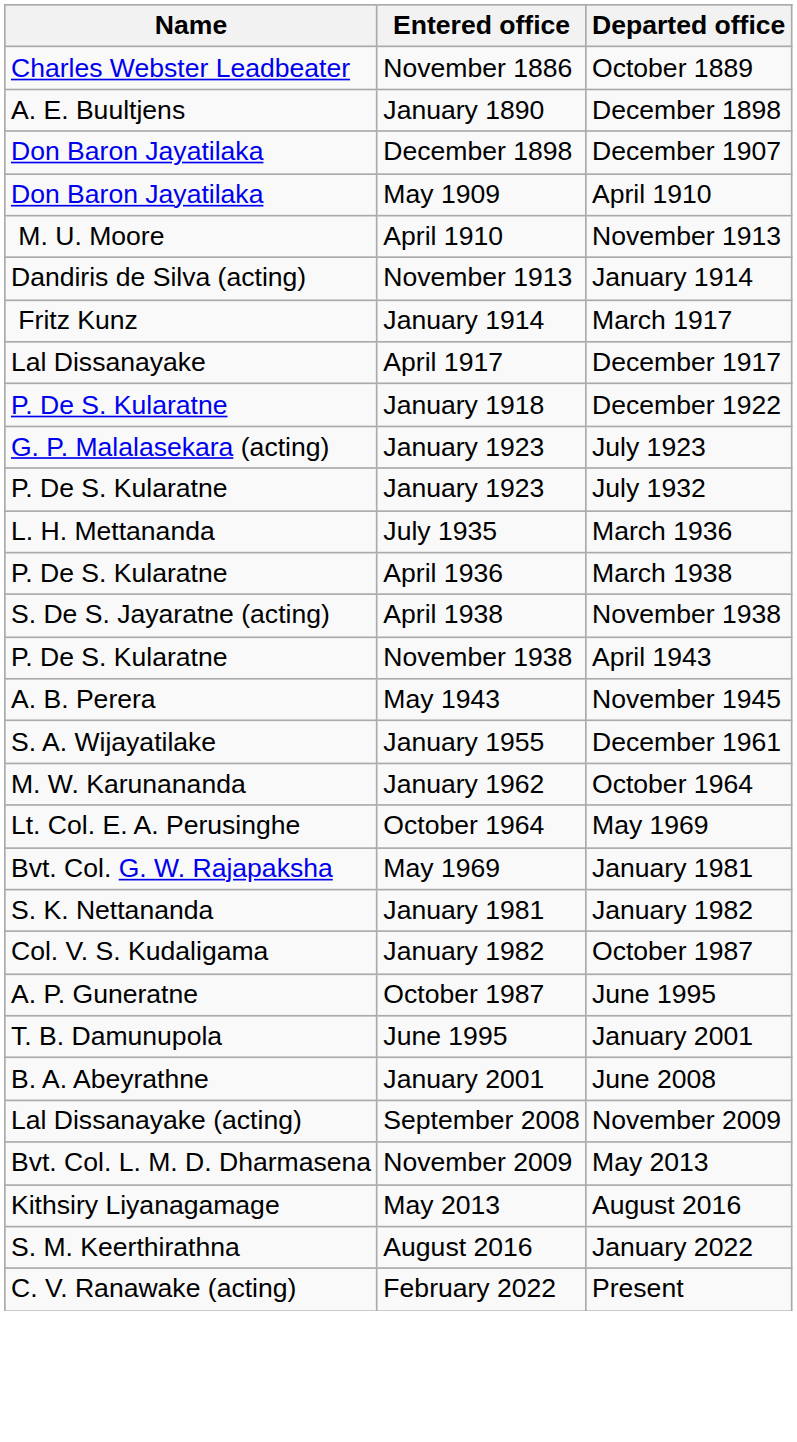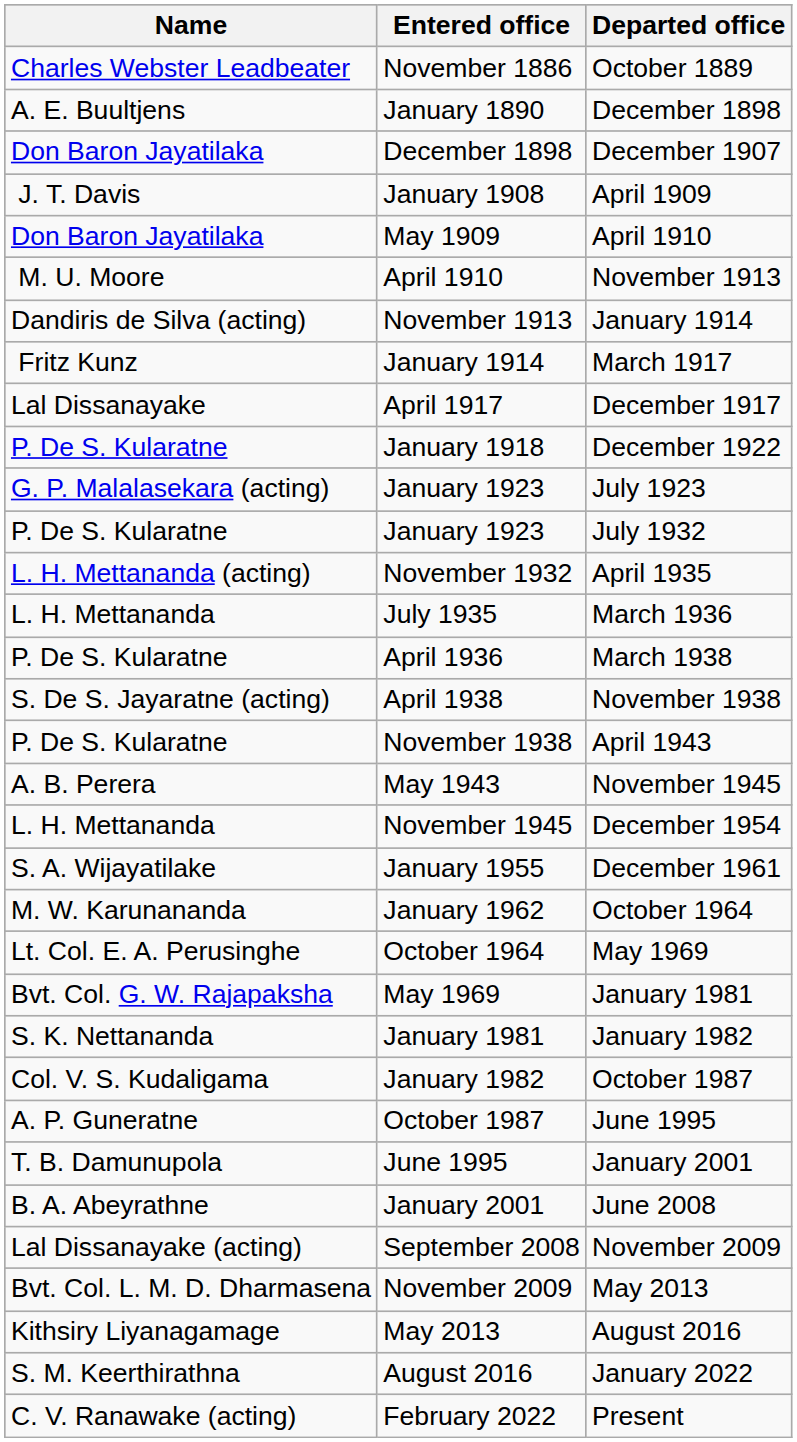 <table class="wikitable plainrowheaders">
 <tr>
 <th scope="col">Name</th>
 <th scope="col">Entered office</th>
 <th scope="col">Departed office</th>
 </tr>
 <tr>
 <td><a href='#'>Charles Webster Leadbeater</a></td>
 <td>November 1886</td>
 <td>October 1889</td>
 </tr>
 <tr>
 <td>A. E. Buultjens</td>
 <td>January 1890</td>
 <td>December 1898</td>
 </tr>
 <tr>
 <td><a href='#'>Don Baron Jayatilaka</a></td>
 <td>December 1898</td>
 <td>December 1907</td>
+</tr>
+<tr>
+<td> J. T. Davis</td>
+<td>January 1908</td>
+<td>April 1909</td>
 </tr>
 <tr>
 <td><a href='#'>Don Baron Jayatilaka</a></td>
 <td>May 1909</td>
 <td>April 1910</td>
 </tr>
 <tr>
 <td> M. U. Moore</td>
 <td>April 1910</td>
 <td>November 1913</td>
 </tr>
 <tr>
 <td>Dandiris de Silva (acting)</td>
 <td>November 1913</td>
 <td>January 1914</td>
 </tr>
 <tr>
 <td> Fritz Kunz</td>
 <td>January 1914</td>
 <td>March 1917</td>
 </tr>
 <tr>
 <td>Lal Dissanayake</td>
 <td>April 1917</td>
 <td>December 1917</td>
 </tr>
 <tr>
 <td><a href='#'>P. De S. Kularatne</a></td>
 <td>January 1918</td>
 <td>December 1922</td>
 </tr>
 <tr>
 <td><a href='#'>G. P. Malalasekara</a> (acting)</td>
 <td>January 1923</td>
 <td>July 1923</td>
 </tr>
 <tr>
 <td>P. De S. Kularatne</td>
 <td>January 1923</td>
 <td>July 1932</td>
 </tr>
 <tr>
+<td><a href='#'>L. H. Mettananda</a> (acting)</td>
+<td>November 1932</td>
+<td>April 1935</td>
+</tr>
+<tr>
 <td>L. H. Mettananda</td>
 <td>July 1935</td>
 <td>March 1936</td>
 </tr>
 <tr>
 <td>P. De S. Kularatne</td>
 <td>April 1936</td>
 <td>March 1938</td>
 </tr>
 <tr>
 <td>S. De S. Jayaratne (acting)</td>
 <td>April 1938</td>
 <td>November 1938</td>
 </tr>
 <tr>
 <td>P. De S. Kularatne</td>
 <td>November 1938</td>
 <td>April 1943</td>
 </tr>
 <tr>
 <td>A. B. Perera</td>
 <td>May 1943</td>
 <td>November 1945</td>
+</tr>
+<tr>
+<td>L. H. Mettananda</td>
+<td>November 1945</td>
+<td>December 1954</td>
 </tr>
 <tr>
 <td>S. A. Wijayatilake</td>
 <td>January 1955</td>
 <td>December 1961</td>
 </tr>
 <tr>
 <td>M. W. Karunananda</td>
 <td>January 1962</td>
 <td>October 1964</td>
 </tr>
 <tr>
 <td>Lt. Col. E. A. Perusinghe</td>
 <td>October 1964</td>
 <td>May 1969</td>
 </tr>
 <tr>
 <td>Bvt. Col. <a href='#'>G. W. Rajapaksha</a></td>
 <td>May 1969</td>
 <td>January 1981</td>
 </tr>
 <tr>
 <td>S. K. Nettananda</td>
 <td>January 1981</td>
 <td>January 1982</td>
 </tr>
 <tr>
 <td>Col. V. S. Kudaligama</td>
 <td>January 1982</td>
 <td>October 1987</td>
 </tr>
 <tr>
 <td>A. P. Guneratne</td>
 <td>October 1987</td>
 <td>June 1995</td>
 </tr>
 <tr>
 <td>T. B. Damunupola</td>
 <td>June 1995</td>
 <td>January 2001</td>
 </tr>
 <tr>
 <td>B. A. Abeyrathne</td>
 <td>January 2001</td>
 <td>June 2008</td>
 </tr>
 <tr>
 <td>Lal Dissanayake (acting)</td>
 <td>September 2008</td>
 <td>November 2009</td>
 </tr>
 <tr>
 <td>Bvt. Col.  L. M. D. Dharmasena</td>
 <td>November 2009</td>
 <td>May 2013</td>
 </tr>
 <tr>
 <td>Kithsiry Liyanagamage</td>
 <td>May 2013</td>
 <td>August 2016</td>
 </tr>
 <tr>
 <td>S. M. Keerthirathna</td>
 <td>August 2016</td>
 <td>January 2022</td>
 </tr>
 <tr>
 <td>C. V. Ranawake (acting)</td>
 <td>February 2022</td>
 <td>Present</td>
 </tr>
 </table>
